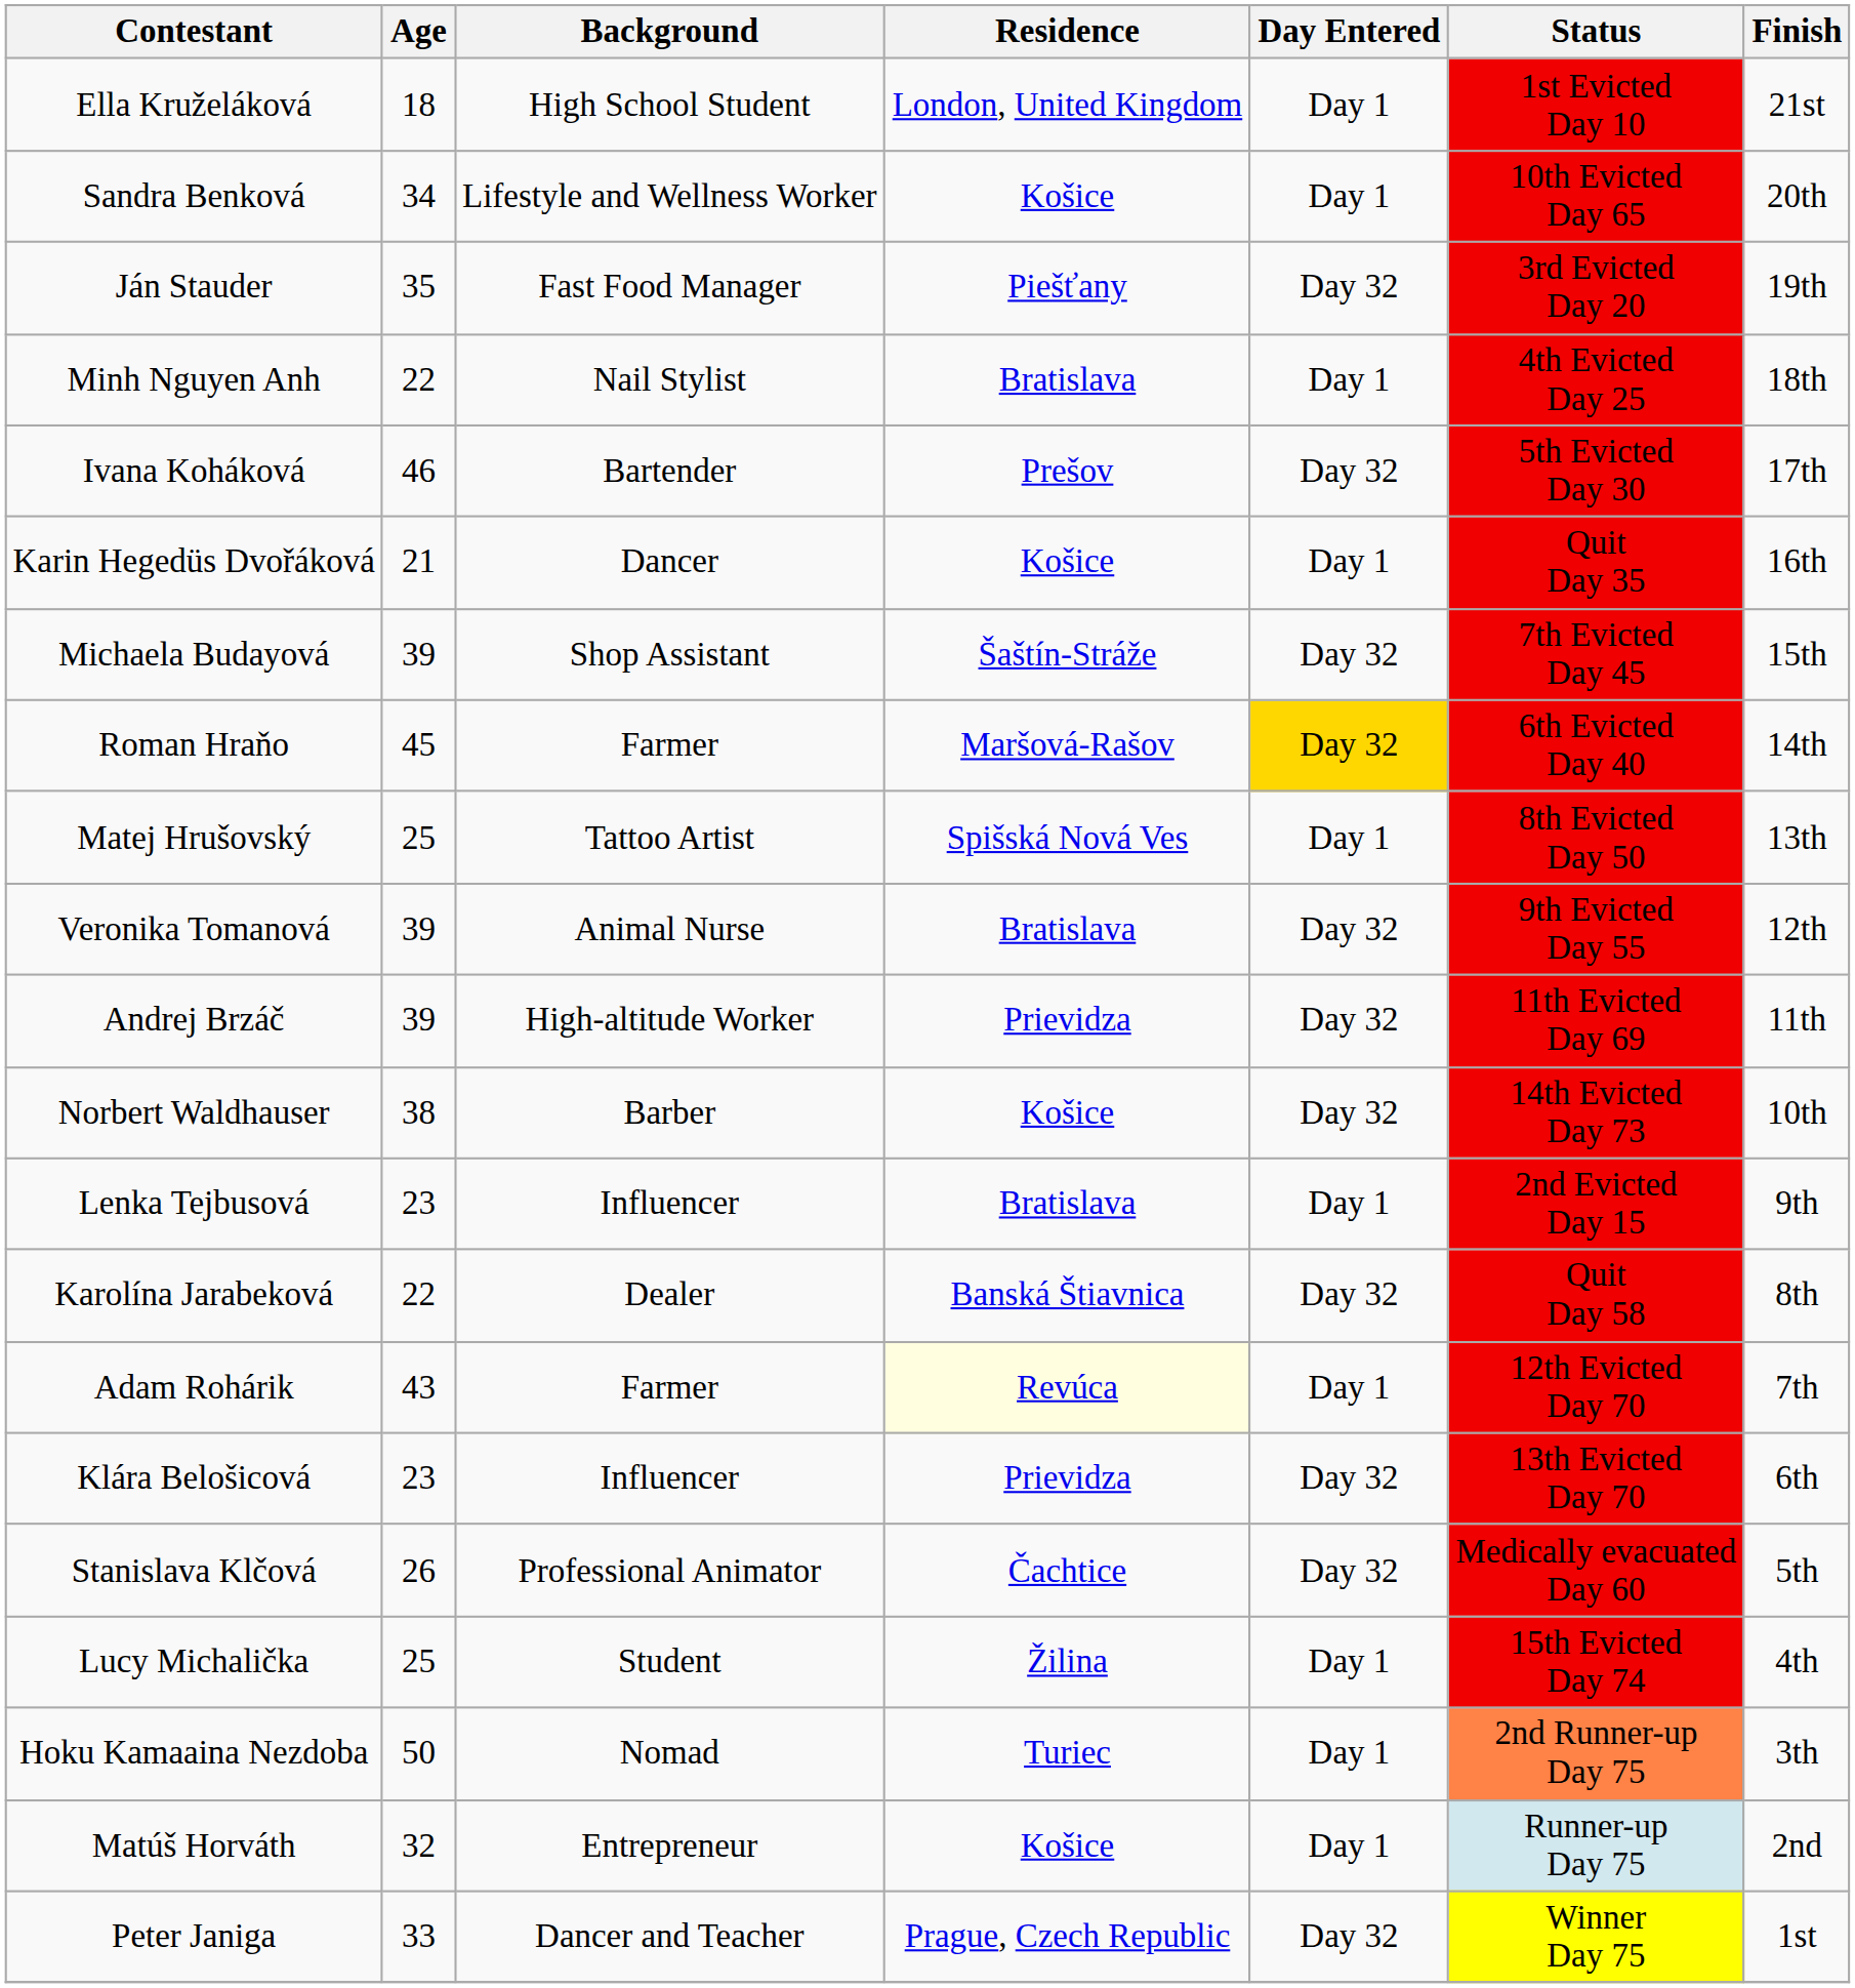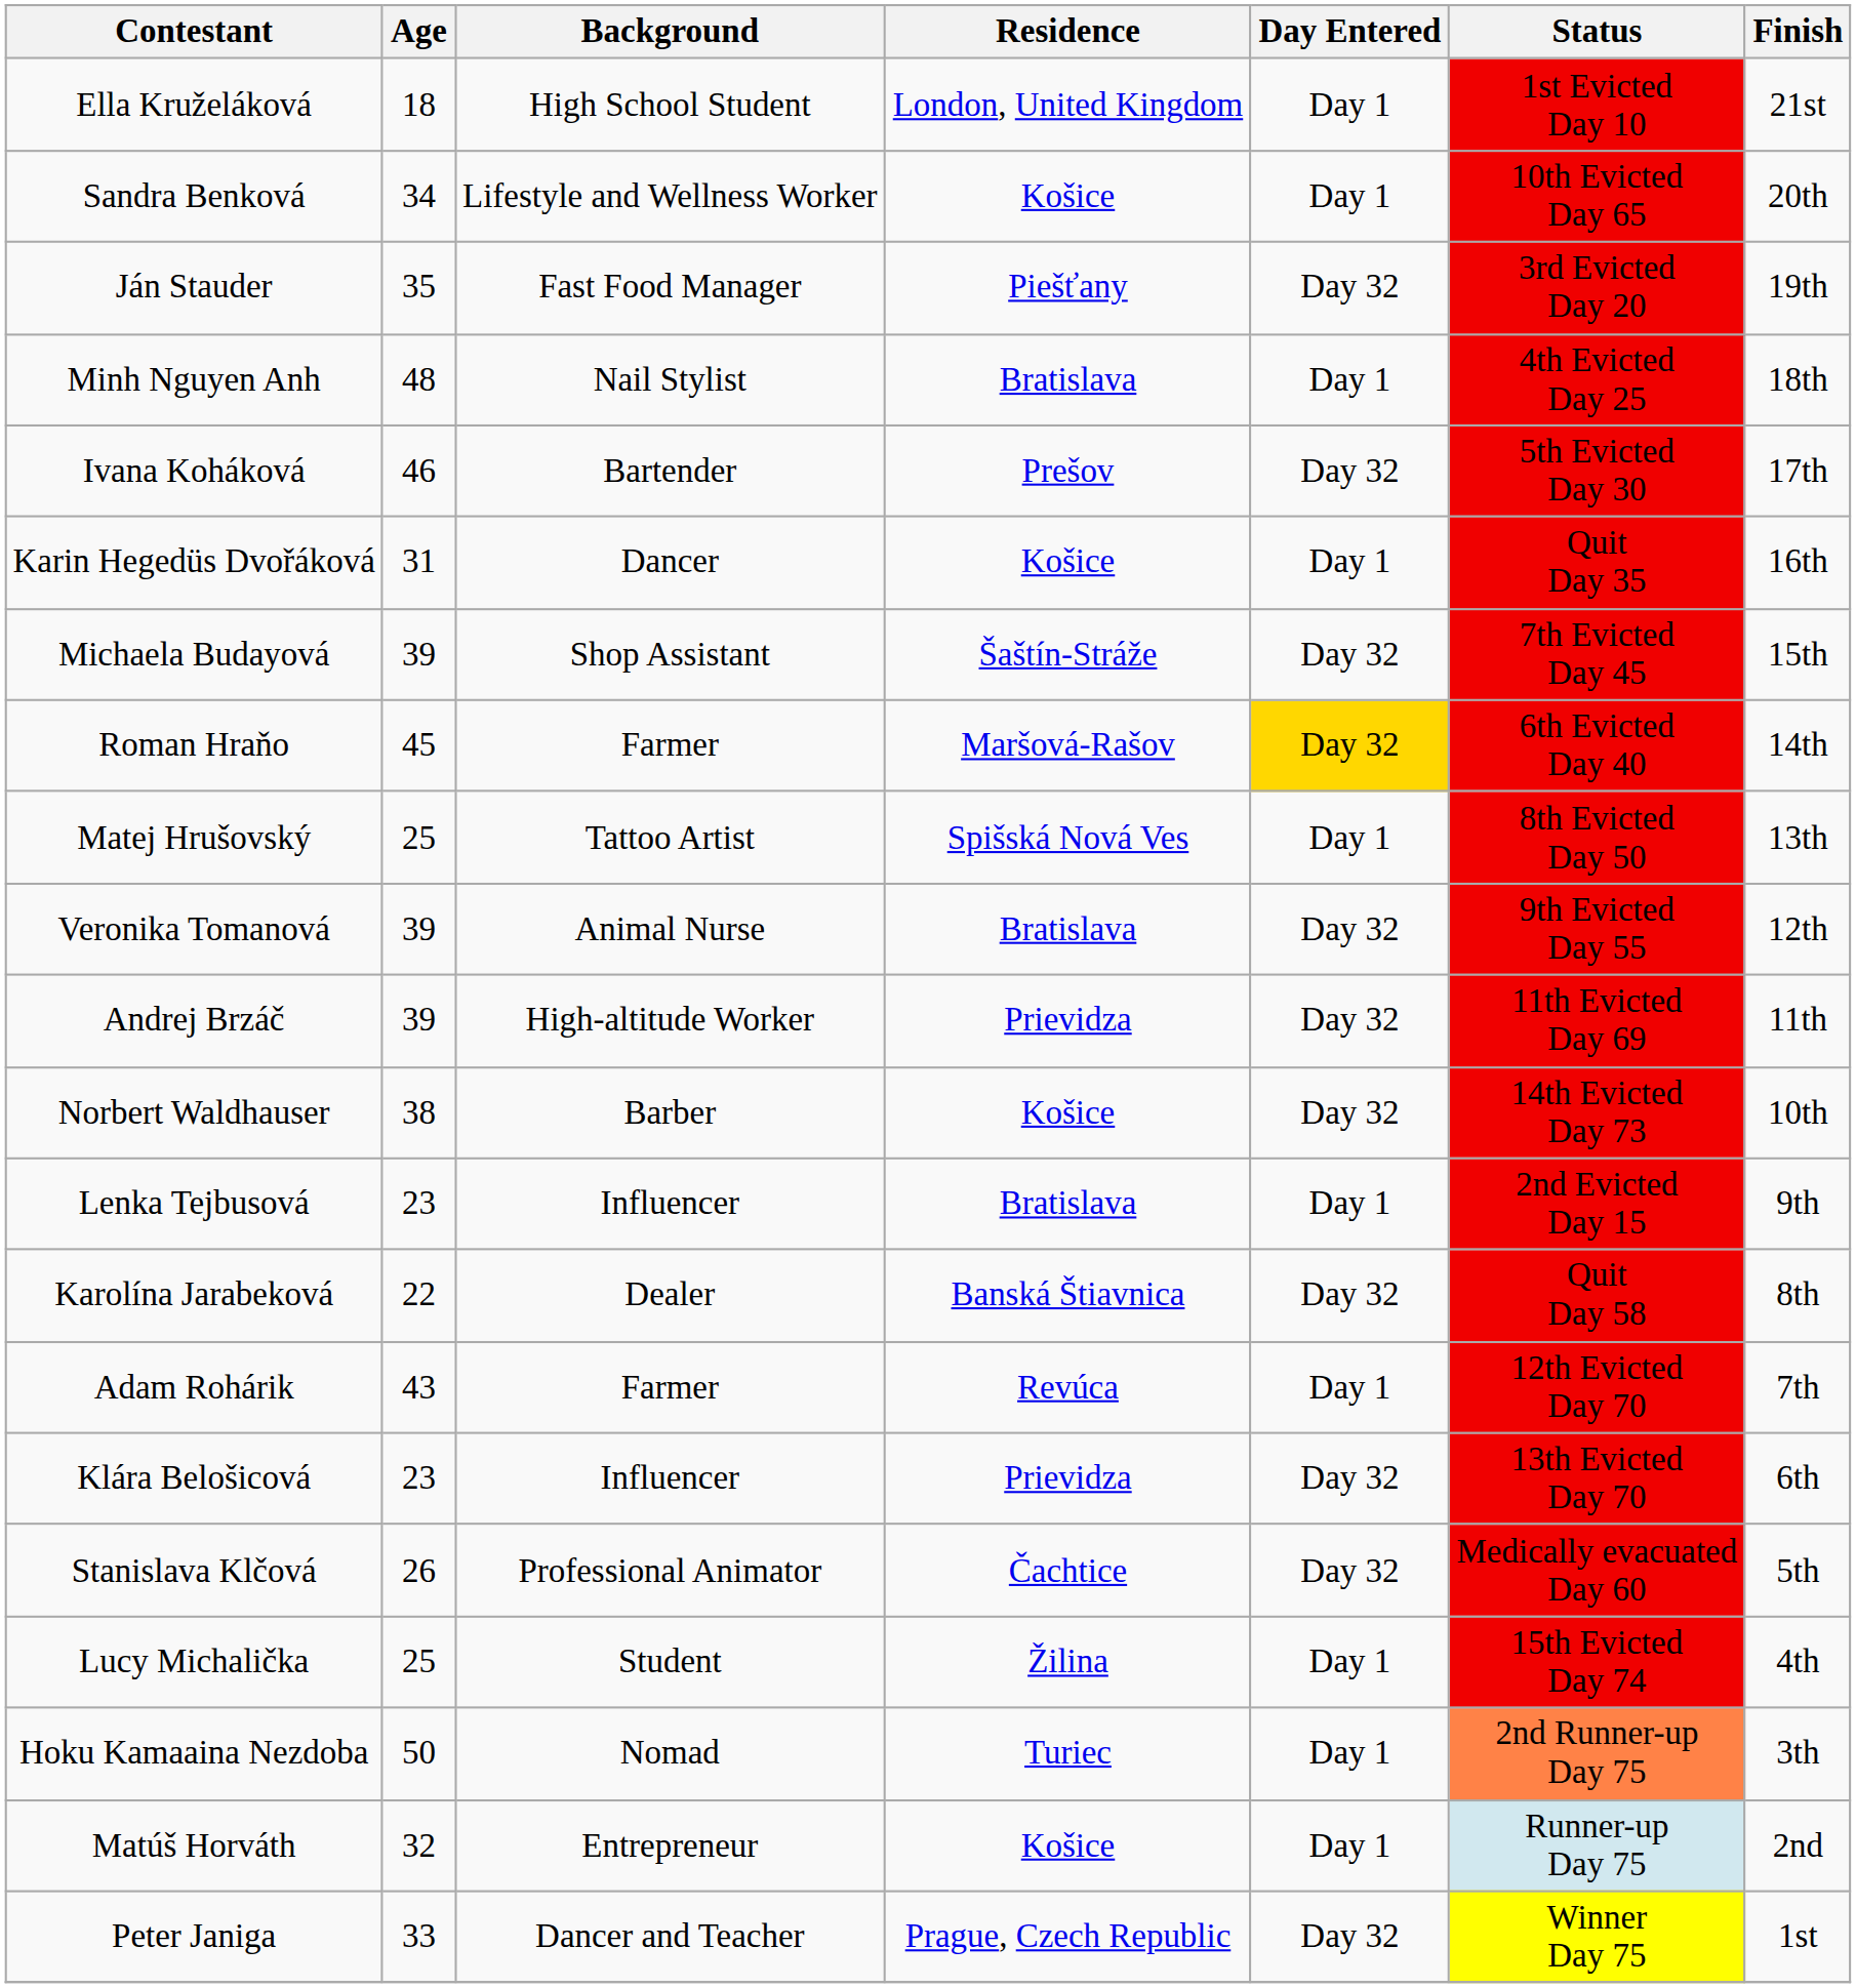 <table class="wikitable sortable" style="margin:auto; text-align:center">
 <tr>
 <th>Contestant</th>
 <th>Age</th>
 <th>Background</th>
 <th>Residence</th>
 <th>Day Entered</th>
 <th>Status</th>
 <th>Finish</th>
 </tr>
 <tr>
 <td>Ella Kruželáková</td>
 <td>18</td>
 <td>High School Student</td>
 <td><a href='#'>London</a>, <a href='#'>United Kingdom</a></td>
 <td>Day 1</td>
 <td style="background:#f00000;">1st Evicted<br>Day 10</td>
 <td>21st</td>
 </tr>
 <tr>
 <td>Sandra Benková</td>
 <td>34</td>
 <td>Lifestyle and Wellness Worker</td>
 <td><a href='#'>Košice</a></td>
 <td>Day 1</td>
 <td style="background:#f00000;">10th Evicted<br>Day 65</td>
 <td>20th</td>
 </tr>
 <tr>
 <td>Ján Stauder</td>
 <td>35</td>
 <td>Fast Food Manager</td>
 <td><a href='#'>Piešťany</a></td>
 <td>Day 32</td>
 <td style="background:#f00000;">3rd Evicted<br>Day 20</td>
 <td>19th</td>
 </tr>
 <tr>
 <td>Minh Nguyen Anh</td>
-<td>22</td>
+<td>48</td>
 <td>Nail Stylist</td>
 <td><a href='#'>Bratislava</a></td>
 <td>Day 1</td>
 <td style="background:#f00000;">4th Evicted<br>Day 25</td>
 <td>18th</td>
 </tr>
 <tr>
 <td>Ivana Koháková</td>
 <td>46</td>
 <td>Bartender</td>
 <td><a href='#'>Prešov</a></td>
 <td>Day 32</td>
 <td style="background:#f00000;">5th Evicted<br>Day 30</td>
 <td>17th</td>
 </tr>
 <tr>
 <td>Karin Hegedüs Dvořáková</td>
-<td>21</td>
+<td>31</td>
 <td>Dancer</td>
 <td><a href='#'>Košice</a></td>
 <td>Day 1</td>
 <td style="background:#f00000;">Quit<br>Day 35</td>
 <td>16th</td>
 </tr>
 <tr>
 <td>Michaela Budayová</td>
 <td>39</td>
 <td>Shop Assistant</td>
 <td><a href='#'>Šaštín-Stráže</a></td>
 <td>Day 32</td>
 <td style="background:#f00000;">7th Evicted<br>Day 45</td>
 <td>15th</td>
 </tr>
 <tr>
 <td>Roman Hraňo</td>
 <td>45</td>
 <td>Farmer</td>
 <td><a href='#'>Maršová-Rašov</a></td>
 <td style="background: gold;">Day 32</td>
 <td style="background:#f00000;">6th Evicted<br>Day 40</td>
 <td>14th</td>
 </tr>
 <tr>
 <td>Matej Hrušovský</td>
 <td>25</td>
 <td>Tattoo Artist</td>
 <td><a href='#'>Spišská Nová Ves</a></td>
 <td>Day 1</td>
 <td style="background:#f00000;">8th Evicted<br>Day 50</td>
 <td>13th</td>
 </tr>
 <tr>
 <td>Veronika Tomanová</td>
 <td>39</td>
 <td>Animal Nurse</td>
 <td><a href='#'>Bratislava</a></td>
 <td>Day 32</td>
 <td style="background:#f00000;">9th Evicted<br>Day 55</td>
 <td>12th</td>
 </tr>
 <tr>
 <td>Andrej Brzáč</td>
 <td>39</td>
 <td>High-altitude Worker</td>
 <td><a href='#'>Prievidza</a></td>
 <td>Day 32</td>
 <td style="background:#f00000;">11th Evicted<br>Day 69</td>
 <td>11th</td>
 </tr>
 <tr>
 <td>Norbert Waldhauser</td>
 <td>38</td>
 <td>Barber</td>
 <td><a href='#'>Košice</a></td>
 <td>Day 32</td>
 <td style="background:#f00000;">14th Evicted<br>Day 73</td>
 <td>10th</td>
 </tr>
 <tr>
 <td>Lenka Tejbusová</td>
 <td>23</td>
 <td>Influencer</td>
 <td><a href='#'>Bratislava</a></td>
 <td>Day 1</td>
 <td style="background:#f00000;">2nd Evicted<br>Day 15</td>
 <td>9th</td>
 </tr>
 <tr>
 <td>Karolína Jarabeková</td>
 <td>22</td>
 <td>Dealer</td>
 <td><a href='#'>Banská Štiavnica</a></td>
 <td>Day 32</td>
 <td style="background:#f00000;">Quit<br>Day 58</td>
 <td>8th</td>
 </tr>
 <tr>
 <td>Adam Rohárik</td>
 <td>43</td>
 <td>Farmer</td>
-<td style="background: lightyellow;"><a href='#'>Revúca</a></td>
+<td><a href='#'>Revúca</a></td>
 <td>Day 1</td>
 <td style="background:#f00000;">12th Evicted<br>Day 70</td>
 <td>7th</td>
 </tr>
 <tr>
 <td>Klára Belošicová</td>
 <td>23</td>
 <td>Influencer</td>
 <td><a href='#'>Prievidza</a></td>
 <td>Day 32</td>
 <td style="background:#f00000;">13th Evicted<br>Day 70</td>
 <td>6th</td>
 </tr>
 <tr>
 <td>Stanislava Klčová</td>
 <td>26</td>
 <td>Professional Animator</td>
 <td><a href='#'>Čachtice</a></td>
 <td>Day 32</td>
 <td style="background:#f00000;">Medically evacuated<br>Day 60</td>
 <td>5th</td>
 </tr>
 <tr>
 <td>Lucy Michalička</td>
 <td>25</td>
 <td>Student</td>
 <td><a href='#'>Žilina</a></td>
 <td>Day 1</td>
 <td style="background:#f00000;">15th Evicted<br>Day 74</td>
 <td>4th</td>
 </tr>
 <tr>
 <td>Hoku Kamaaina Nezdoba</td>
 <td>50</td>
 <td>Nomad</td>
 <td><a href='#'>Turiec</a></td>
 <td>Day 1</td>
 <td style="background:#FF8247;">2nd Runner-up<br>Day 75</td>
 <td>3th</td>
 </tr>
 <tr>
 <td>Matúš Horváth</td>
 <td>32</td>
 <td>Entrepreneur</td>
 <td><a href='#'>Košice</a></td>
 <td>Day 1</td>
 <td style="background:#D1E8EF">Runner-up<br>Day 75</td>
 <td>2nd</td>
 </tr>
 <tr>
 <td>Peter Janiga</td>
 <td>33</td>
 <td>Dancer and Teacher</td>
 <td><a href='#'>Prague</a>, <a href='#'>Czech Republic</a></td>
 <td>Day 32</td>
 <td style="background:yellow">Winner<br>Day 75</td>
 <td>1st</td>
 </tr>
 <tr>
 </tr>
 </table>
